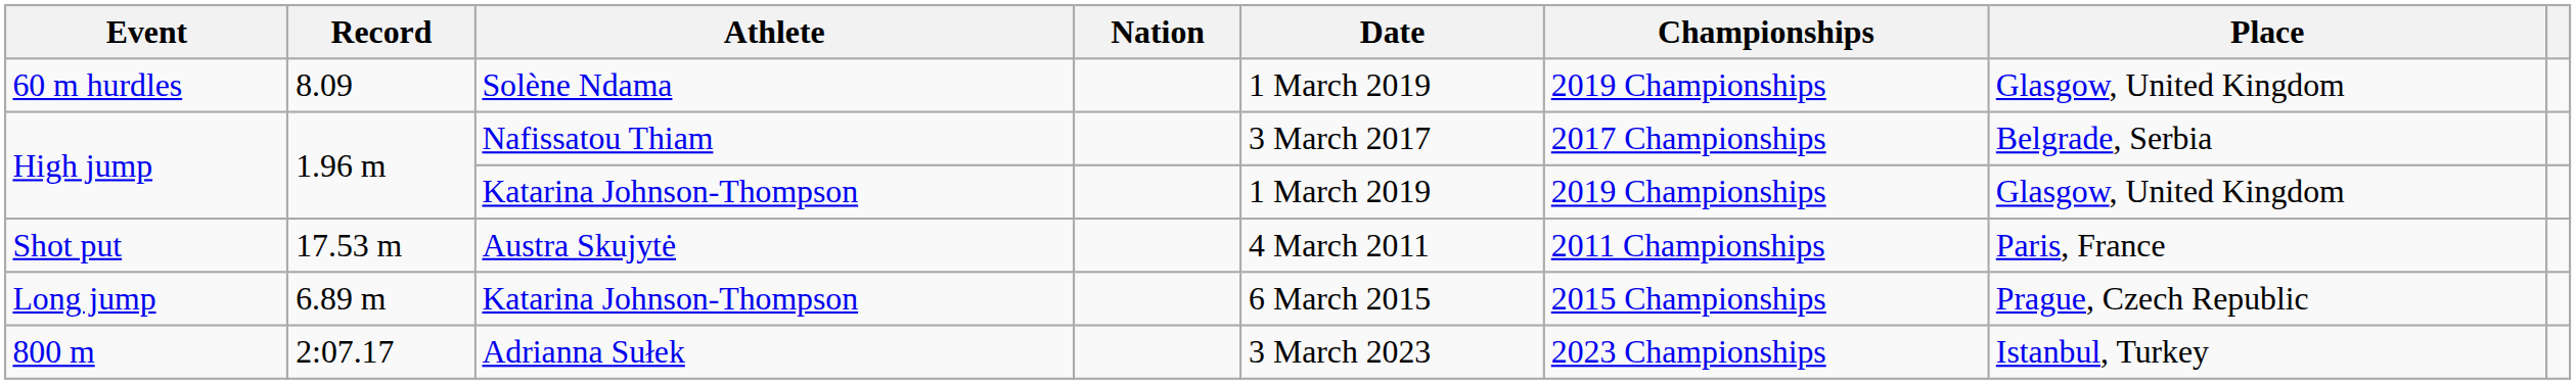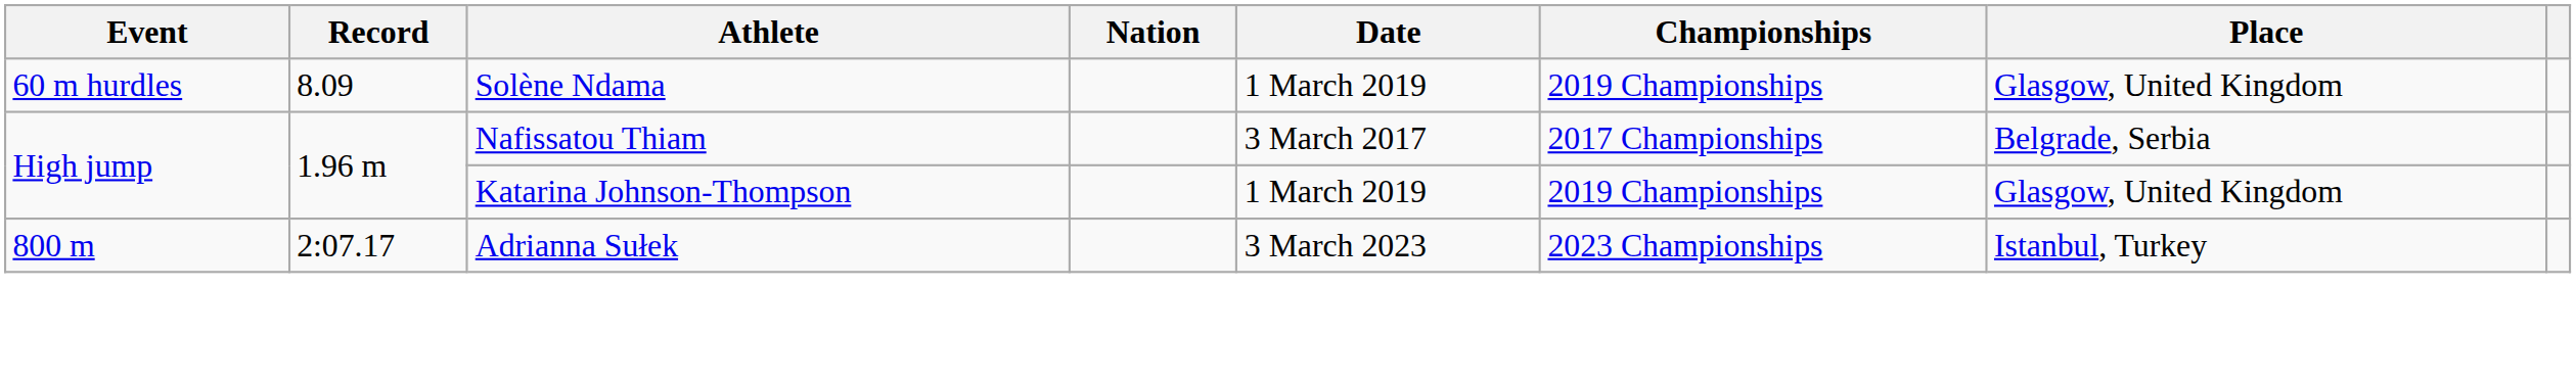 <table class="wikitable" style="font-size:95%; width: 95%;">
 <tr>
 <th>Event</th>
 <th>Record</th>
 <th>Athlete</th>
 <th>Nation</th>
 <th>Date</th>
 <th>Championships</th>
 <th>Place</th>
 <th></th>
 </tr>
 <tr>
 <td><a href='#'>60 m hurdles</a></td>
 <td>8.09</td>
 <td><a href='#'>Solène Ndama</a></td>
 <td></td>
 <td>1 March 2019</td>
 <td><a href='#'>2019 Championships</a></td>
 <td><a href='#'>Glasgow</a>, United Kingdom</td>
 <td></td>
 </tr>
 <tr>
 <td rowspan=2><a href='#'>High jump</a></td>
 <td rowspan=2>1.96 m</td>
 <td><a href='#'>Nafissatou Thiam</a></td>
 <td></td>
 <td>3 March 2017</td>
 <td><a href='#'>2017 Championships</a></td>
 <td><a href='#'>Belgrade</a>, Serbia</td>
 <td></td>
 </tr>
 <tr>
 <td><a href='#'>Katarina Johnson-Thompson</a></td>
 <td></td>
 <td>1 March 2019</td>
 <td><a href='#'>2019 Championships</a></td>
 <td><a href='#'>Glasgow</a>, United Kingdom</td>
 <td></td>
 </tr>
 <tr>
-<td><a href='#'>Shot put</a></td>
-<td>17.53 m</td>
-<td><a href='#'>Austra Skujytė</a></td>
-<td></td>
-<td>4 March 2011</td>
-<td><a href='#'>2011 Championships</a></td>
-<td><a href='#'>Paris</a>, France</td>
-<td></td>
-</tr>
-<tr>
-<td><a href='#'>Long jump</a></td>
-<td>6.89 m</td>
-<td><a href='#'>Katarina Johnson-Thompson</a></td>
-<td></td>
-<td>6 March 2015</td>
-<td><a href='#'>2015 Championships</a></td>
-<td><a href='#'>Prague</a>, Czech Republic</td>
-<td></td>
-</tr>
-<tr>
 <td><a href='#'>800 m</a></td>
 <td>2:07.17</td>
 <td><a href='#'>Adrianna Sułek</a></td>
 <td></td>
 <td>3 March 2023</td>
 <td><a href='#'>2023 Championships</a></td>
 <td><a href='#'>Istanbul</a>, Turkey</td>
 <td></td>
 </tr>
 </table>
